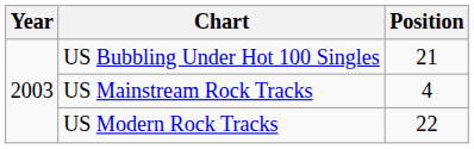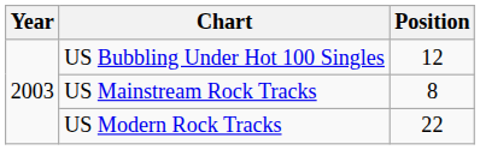 <table class="wikitable">
 <tr>
 <th>Year</th>
 <th>Chart</th>
 <th>Position</th>
 </tr>
 <tr>
 <td rowspan="3">2003</td>
 <td>US <a href='#'>Bubbling Under Hot 100 Singles</a></td>
-<td align="center">21</td>
+<td align="center">12</td>
 </tr>
 <tr>
 <td>US <a href='#'>Mainstream Rock Tracks</a></td>
-<td align="center">4</td>
+<td align="center">8</td>
 </tr>
 <tr>
 <td>US <a href='#'>Modern Rock Tracks</a></td>
 <td align="center">22</td>
 </tr>
 </table>
